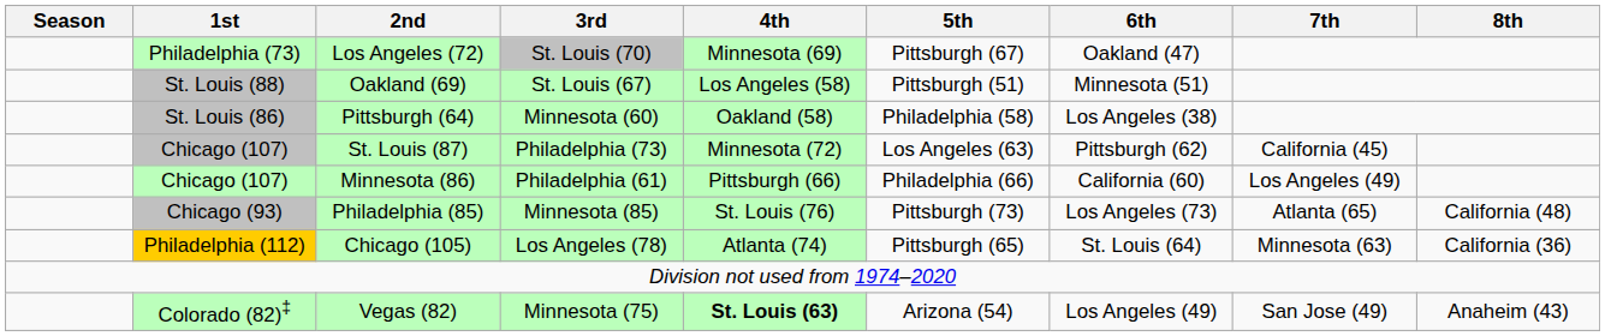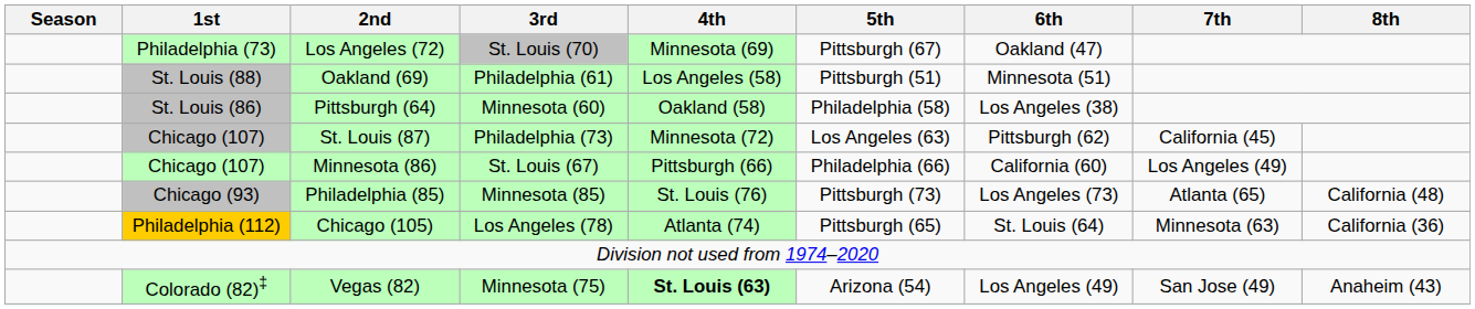 <table class="wikitable" width="100%">
 <tr>
 <th width="8%">Season</th>
 <th width="11.5%">1st</th>
 <th width="11.5%">2nd</th>
 <th width="11.5%">3rd</th>
 <th width="11.5%">4th</th>
 <th width="11.5%">5th</th>
 <th width="11.5%">6th</th>
 <th width="11.5%">7th</th>
 <th width="11.5%">8th</th>
 </tr>
 <tr align=center>
 <td></td>
 <td bgcolor="#bbffbb">Philadelphia (73)</td>
 <td bgcolor="#bbffbb">Los Angeles (72)</td>
 <td bgcolor="#c0c0c0">St. Louis (70)</td>
 <td bgcolor="#bbffbb">Minnesota (69)</td>
 <td>Pittsburgh (67)</td>
 <td>Oakland (47)</td>
 <td colspan="2"></td>
 </tr>
 <tr align=center>
 <td></td>
 <td bgcolor="#c0c0c0">St. Louis (88)</td>
 <td bgcolor="#bbffbb">Oakland (69)</td>
-<td bgcolor="#bbffbb">St. Louis (67)</td>
+<td bgcolor="#bbffbb">Philadelphia (61)</td>
 <td bgcolor="#bbffbb">Los Angeles (58)</td>
 <td>Pittsburgh (51)</td>
 <td>Minnesota (51)</td>
 <td colspan="2"></td>
 </tr>
 <tr align=center>
 <td></td>
 <td bgcolor="#c0c0c0">St. Louis (86)</td>
 <td bgcolor="#bbffbb">Pittsburgh (64)</td>
 <td bgcolor="#bbffbb">Minnesota (60)</td>
 <td bgcolor="#bbffbb">Oakland (58)</td>
 <td>Philadelphia (58)</td>
 <td>Los Angeles (38)</td>
 <td colspan="2"></td>
 </tr>
 <tr align=center>
 <td></td>
 <td bgcolor="#c0c0c0">Chicago (107)</td>
 <td bgcolor="#bbffbb">St. Louis (87)</td>
 <td bgcolor="#bbffbb">Philadelphia (73)</td>
 <td bgcolor="#bbffbb">Minnesota (72)</td>
 <td>Los Angeles (63)</td>
 <td>Pittsburgh (62)</td>
 <td>California (45)</td>
 <td></td>
 </tr>
 <tr align=center>
 <td></td>
 <td bgcolor="#bbffbb">Chicago (107)</td>
 <td bgcolor="#bbffbb">Minnesota (86)</td>
-<td bgcolor="#bbffbb">Philadelphia (61)</td>
+<td bgcolor="#bbffbb">St. Louis (67)</td>
 <td bgcolor="#bbffbb">Pittsburgh (66)</td>
 <td>Philadelphia (66)</td>
 <td>California (60)</td>
 <td>Los Angeles (49)</td>
 <td></td>
 </tr>
 <tr align=center>
 <td></td>
 <td bgcolor="#c0c0c0">Chicago (93)</td>
 <td bgcolor="#bbffbb">Philadelphia (85)</td>
 <td bgcolor="#bbffbb">Minnesota (85)</td>
 <td bgcolor="#bbffbb">St. Louis (76)</td>
 <td>Pittsburgh (73)</td>
 <td>Los Angeles (73)</td>
 <td>Atlanta (65)</td>
 <td>California (48)</td>
 </tr>
 <tr align=center>
 <td></td>
 <td bgcolor="#ffcc00">Philadelphia (112)</td>
 <td bgcolor="#bbffbb">Chicago (105)</td>
 <td bgcolor="#bbffbb">Los Angeles (78)</td>
 <td bgcolor="#bbffbb">Atlanta (74)</td>
 <td>Pittsburgh (65)</td>
 <td>St. Louis (64)</td>
 <td>Minnesota (63)</td>
 <td>California (36)</td>
 </tr>
 <tr align=center>
 <td colspan="9"><em>Division not used from <a href='#'>1974</a>–<a href='#'>2020</a></em></td>
 </tr>
 <tr align=center>
 <td></td>
 <td bgcolor="#bbffbb">Colorado (82)<sup>‡</sup></td>
 <td bgcolor="#bbffbb">Vegas (82)</td>
 <td bgcolor="#bbffbb">Minnesota (75)</td>
 <td bgcolor="#bbffbb"><strong>St. Louis (63)</strong></td>
 <td>Arizona (54)</td>
 <td>Los Angeles (49)</td>
 <td>San Jose (49)</td>
 <td>Anaheim (43)</td>
 </tr>
 </table>
